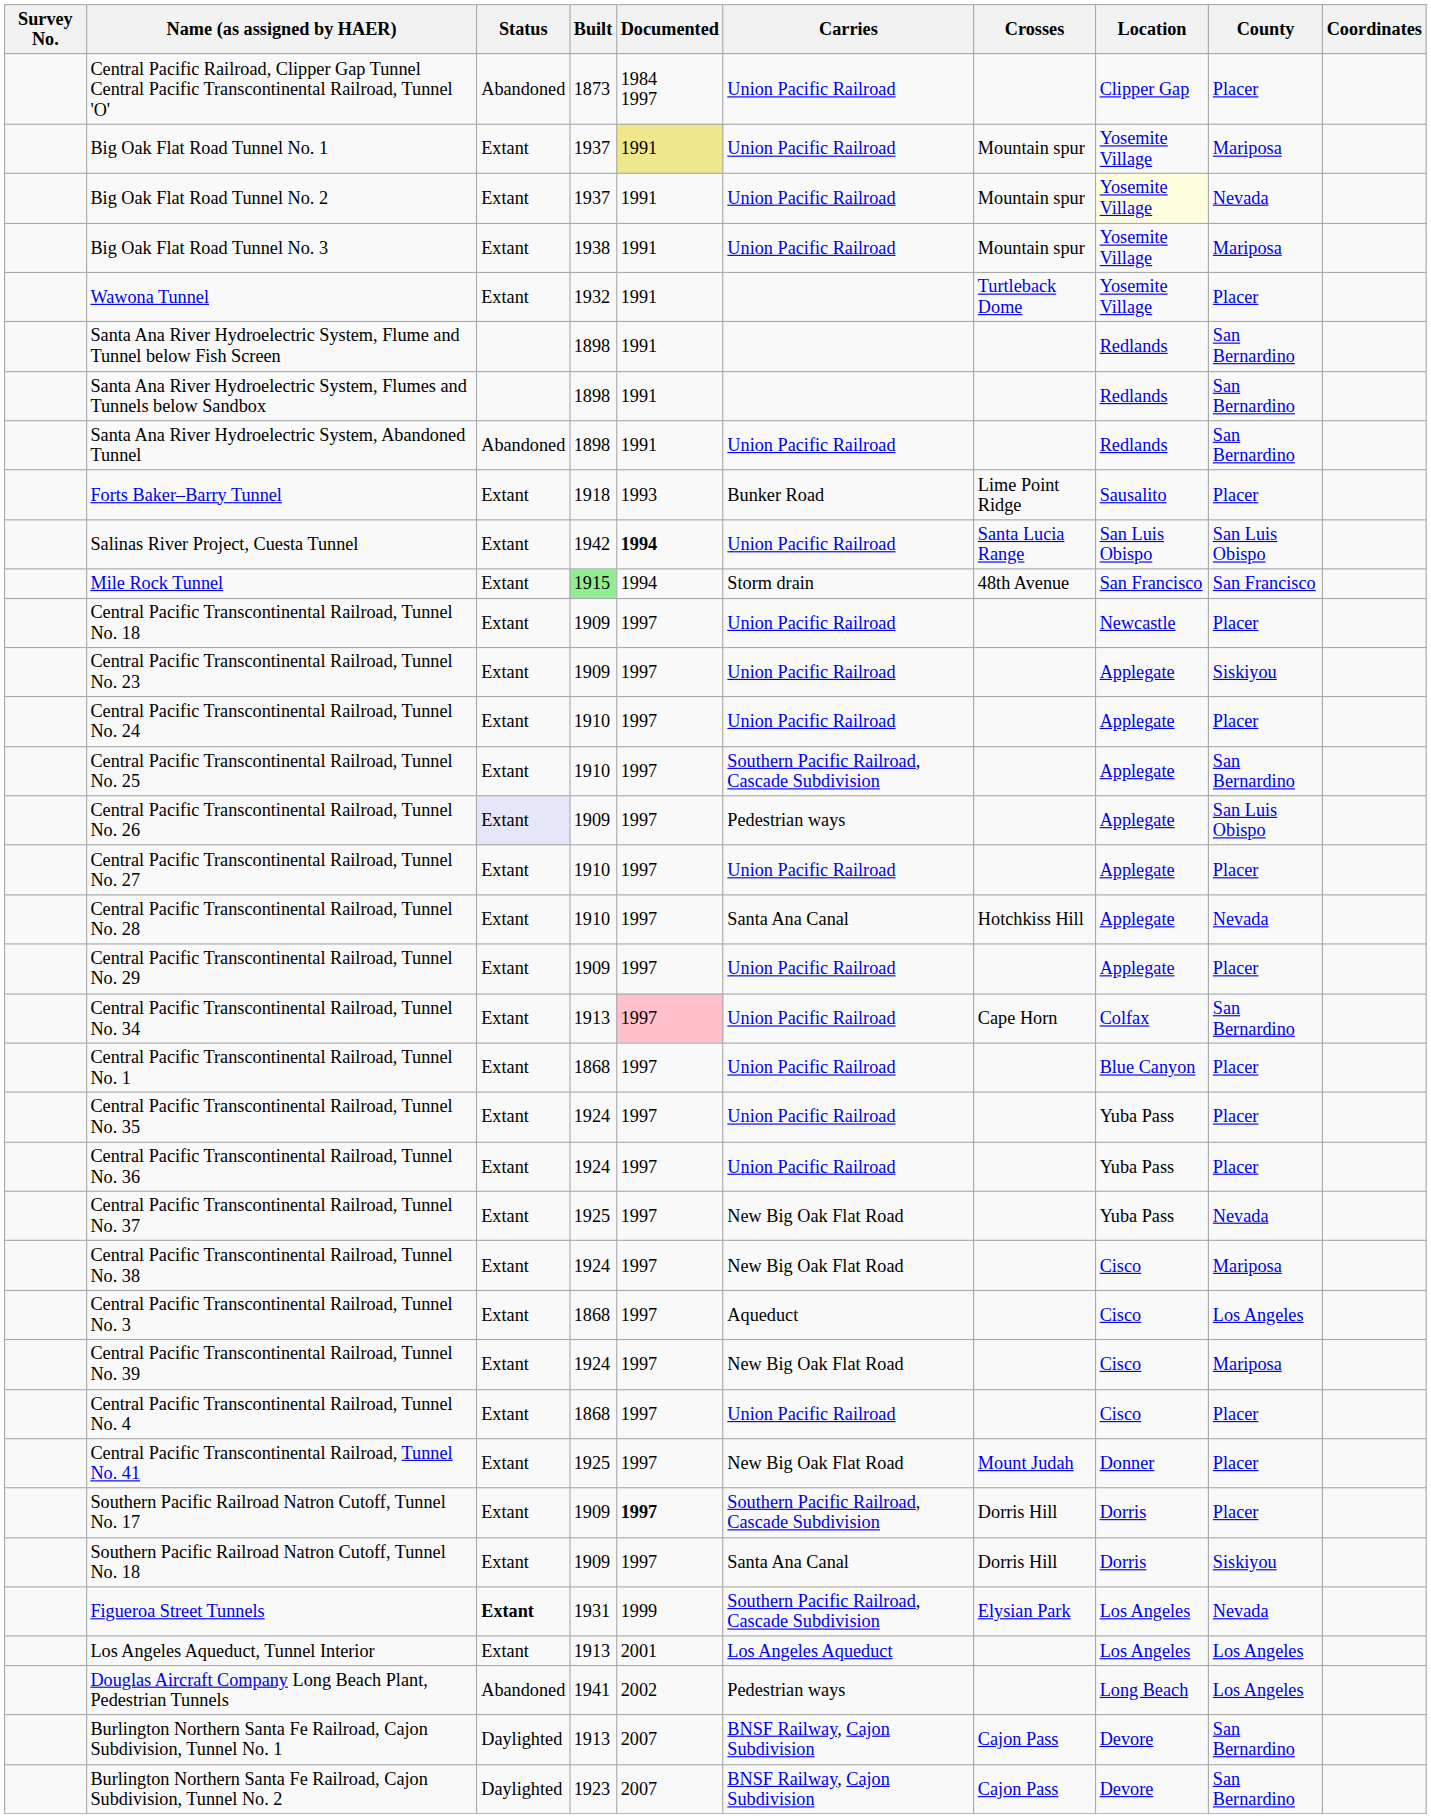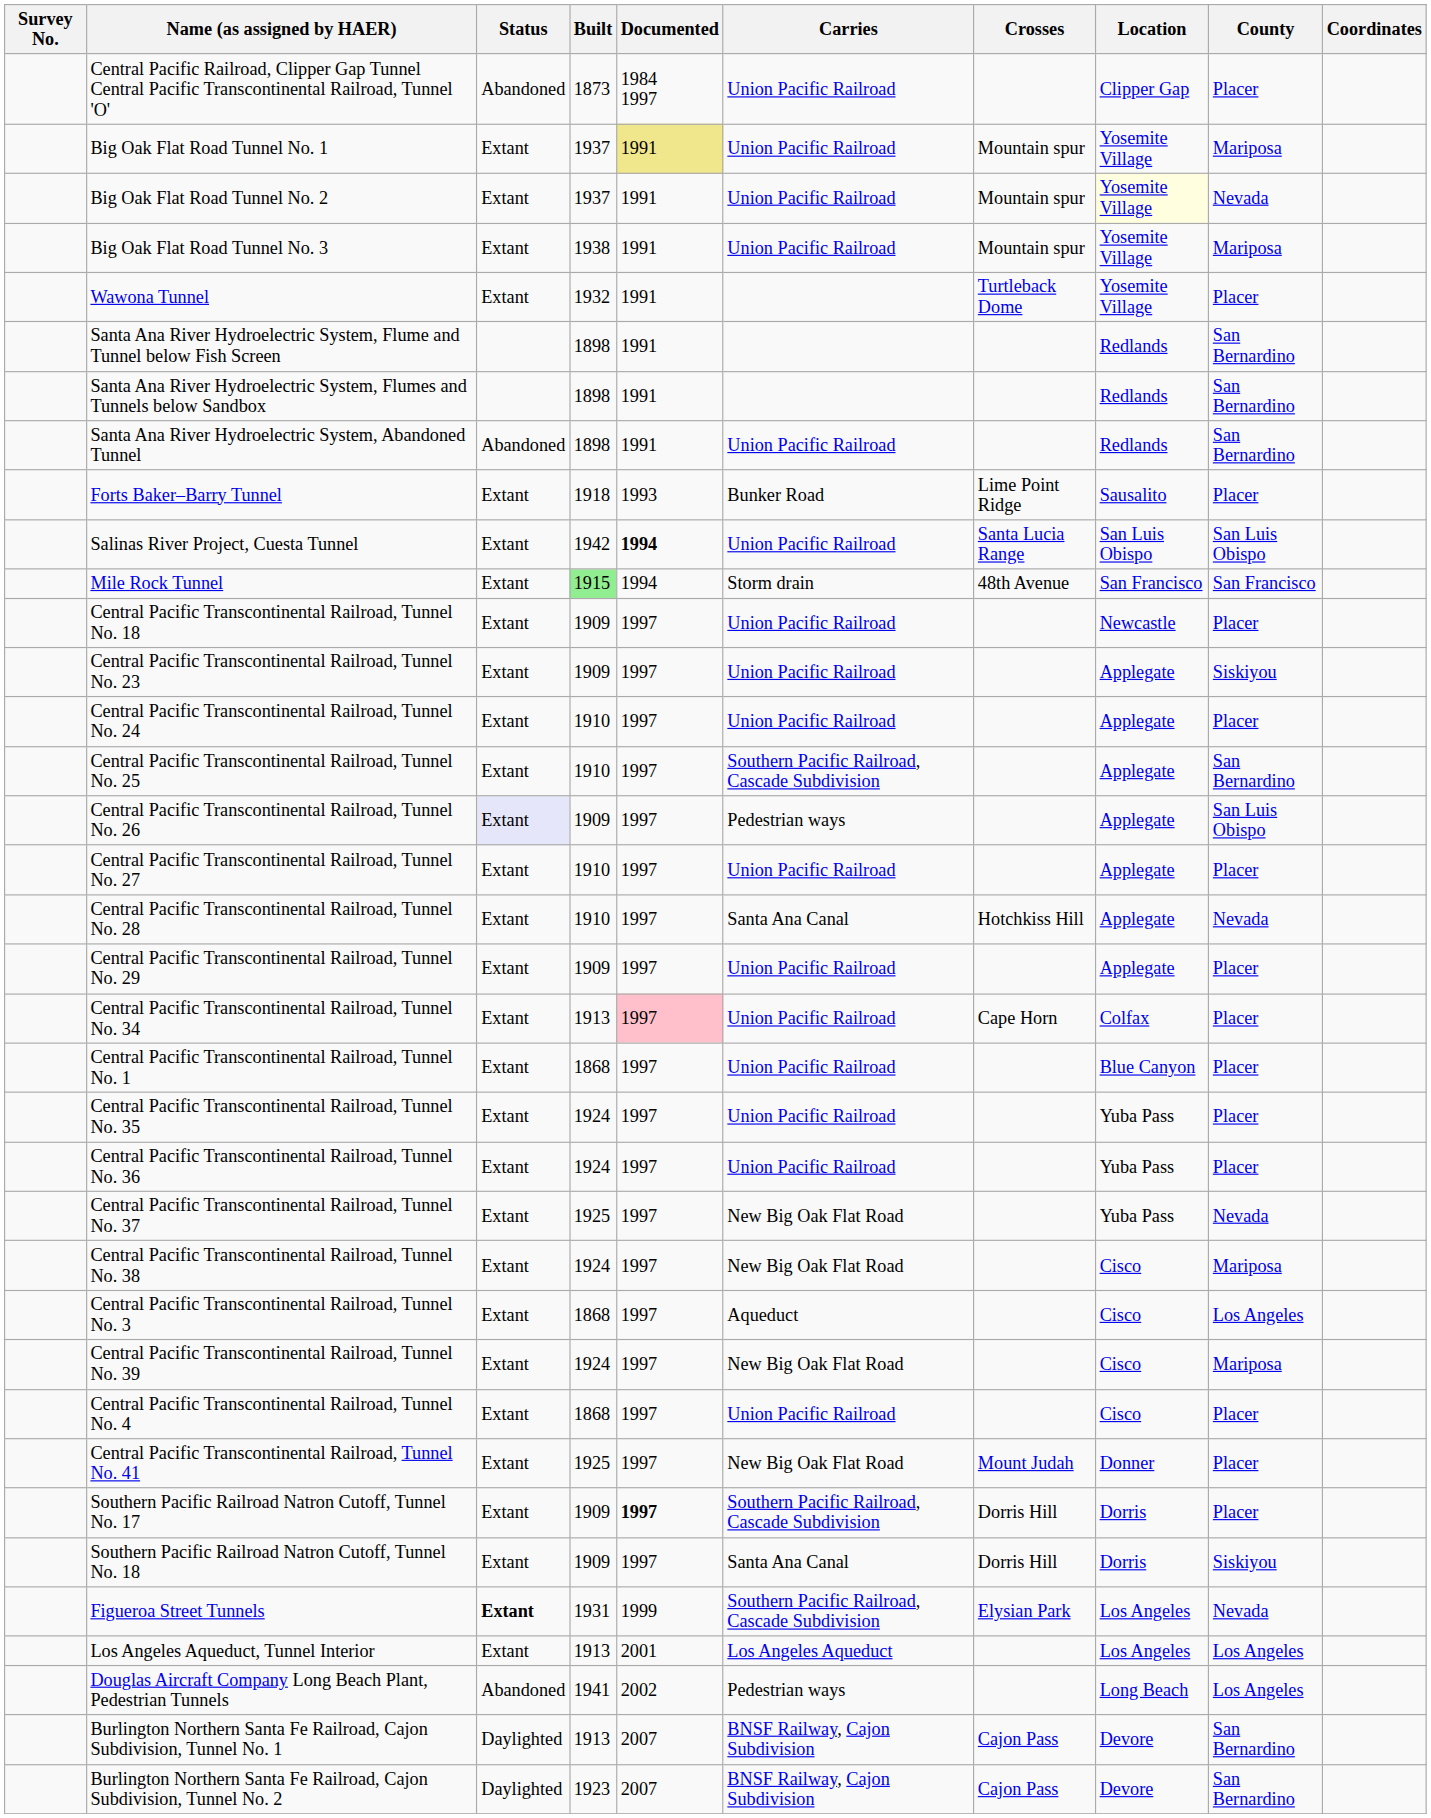 <table class="wikitable sortable">
 <tr>
 <th>Survey No.</th>
 <th>Name (as assigned by HAER)</th>
 <th>Status</th>
 <th>Built</th>
 <th>Documented</th>
 <th>Carries</th>
 <th>Crosses</th>
 <th>Location</th>
 <th>County</th>
 <th>Coordinates</th>
 </tr>
 <tr>
 <td><br></td>
 <td>Central Pacific Railroad, Clipper Gap Tunnel<br>Central Pacific Transcontinental Railroad, Tunnel 'O'</td>
 <td>Abandoned</td>
 <td>1873</td>
 <td>1984<br>1997</td>
 <td><a href='#'>Union Pacific Railroad</a></td>
 <td></td>
 <td><a href='#'>Clipper Gap</a></td>
 <td><a href='#'>Placer</a></td>
 <td></td>
 </tr>
 <tr>
 <td></td>
 <td>Big Oak Flat Road Tunnel No. 1</td>
 <td>Extant</td>
 <td>1937</td>
 <td style="background: khaki;">1991</td>
 <td><a href='#'>Union Pacific Railroad</a></td>
 <td>Mountain spur</td>
 <td><a href='#'>Yosemite Village</a></td>
 <td><a href='#'>Mariposa</a></td>
 <td></td>
 </tr>
 <tr>
 <td></td>
 <td>Big Oak Flat Road Tunnel No. 2</td>
 <td>Extant</td>
 <td>1937</td>
 <td>1991</td>
 <td><a href='#'>Union Pacific Railroad</a></td>
 <td>Mountain spur</td>
 <td style="background: lightyellow;"><a href='#'>Yosemite Village</a></td>
 <td><a href='#'>Nevada</a></td>
 <td></td>
 </tr>
 <tr>
 <td></td>
 <td>Big Oak Flat Road Tunnel No. 3</td>
 <td>Extant</td>
 <td>1938</td>
 <td>1991</td>
 <td><a href='#'>Union Pacific Railroad</a></td>
 <td>Mountain spur</td>
 <td><a href='#'>Yosemite Village</a></td>
 <td><a href='#'>Mariposa</a></td>
 <td></td>
 </tr>
 <tr>
 <td></td>
 <td><a href='#'>Wawona Tunnel</a></td>
 <td>Extant</td>
 <td>1932</td>
 <td>1991</td>
 <td></td>
 <td><a href='#'>Turtleback Dome</a></td>
 <td><a href='#'>Yosemite Village</a></td>
 <td><a href='#'>Placer</a></td>
 <td></td>
 </tr>
 <tr>
 <td></td>
 <td>Santa Ana River Hydroelectric System, Flume and Tunnel below Fish Screen</td>
 <td></td>
 <td>1898</td>
 <td>1991</td>
 <td></td>
 <td></td>
 <td><a href='#'>Redlands</a></td>
 <td><a href='#'>San Bernardino</a></td>
 <td></td>
 </tr>
 <tr>
 <td></td>
 <td>Santa Ana River Hydroelectric System, Flumes and Tunnels below Sandbox</td>
 <td></td>
 <td>1898</td>
 <td>1991</td>
 <td></td>
 <td></td>
 <td><a href='#'>Redlands</a></td>
 <td><a href='#'>San Bernardino</a></td>
 <td></td>
 </tr>
 <tr>
 <td></td>
 <td>Santa Ana River Hydroelectric System, Abandoned Tunnel</td>
 <td>Abandoned</td>
 <td>1898</td>
 <td>1991</td>
 <td><a href='#'>Union Pacific Railroad</a></td>
 <td></td>
 <td><a href='#'>Redlands</a></td>
 <td><a href='#'>San Bernardino</a></td>
 <td></td>
 </tr>
 <tr>
 <td></td>
 <td><a href='#'>Forts Baker–Barry Tunnel</a></td>
 <td>Extant</td>
 <td>1918</td>
 <td>1993</td>
 <td>Bunker Road</td>
 <td>Lime Point Ridge</td>
 <td><a href='#'>Sausalito</a></td>
 <td><a href='#'>Placer</a></td>
 <td></td>
 </tr>
 <tr>
 <td></td>
 <td>Salinas River Project, Cuesta Tunnel</td>
 <td>Extant</td>
 <td>1942</td>
 <td><strong>1994</strong></td>
 <td><a href='#'>Union Pacific Railroad</a></td>
 <td><a href='#'>Santa Lucia Range</a></td>
 <td><a href='#'>San Luis Obispo</a></td>
 <td><a href='#'>San Luis Obispo</a></td>
 <td></td>
 </tr>
 <tr>
 <td></td>
 <td><a href='#'>Mile Rock Tunnel</a></td>
 <td>Extant</td>
 <td style="background: lightgreen;">1915</td>
 <td>1994</td>
 <td>Storm drain</td>
 <td>48th Avenue</td>
 <td><a href='#'>San Francisco</a></td>
 <td><a href='#'>San Francisco</a></td>
 <td></td>
 </tr>
 <tr>
 <td></td>
 <td>Central Pacific Transcontinental Railroad, Tunnel No. 18</td>
 <td>Extant</td>
 <td>1909</td>
 <td>1997</td>
 <td><a href='#'>Union Pacific Railroad</a></td>
 <td></td>
 <td><a href='#'>Newcastle</a></td>
 <td><a href='#'>Placer</a></td>
 <td></td>
 </tr>
 <tr>
 <td></td>
 <td>Central Pacific Transcontinental Railroad, Tunnel No. 23</td>
 <td>Extant</td>
 <td>1909</td>
 <td>1997</td>
 <td><a href='#'>Union Pacific Railroad</a></td>
 <td></td>
 <td><a href='#'>Applegate</a></td>
 <td><a href='#'>Siskiyou</a></td>
 <td></td>
 </tr>
 <tr>
 <td></td>
 <td>Central Pacific Transcontinental Railroad, Tunnel No. 24</td>
 <td>Extant</td>
 <td>1910</td>
 <td>1997</td>
 <td><a href='#'>Union Pacific Railroad</a></td>
 <td></td>
 <td><a href='#'>Applegate</a></td>
 <td><a href='#'>Placer</a></td>
 <td></td>
 </tr>
 <tr>
 <td></td>
 <td>Central Pacific Transcontinental Railroad, Tunnel No. 25</td>
 <td>Extant</td>
 <td>1910</td>
 <td>1997</td>
 <td><a href='#'>Southern Pacific Railroad</a>, <a href='#'>Cascade Subdivision</a></td>
 <td></td>
 <td><a href='#'>Applegate</a></td>
 <td><a href='#'>San Bernardino</a></td>
 <td></td>
 </tr>
 <tr>
 <td></td>
 <td>Central Pacific Transcontinental Railroad, Tunnel No. 26</td>
 <td style="background: lavender;">Extant</td>
 <td>1909</td>
 <td>1997</td>
 <td>Pedestrian ways</td>
 <td></td>
 <td><a href='#'>Applegate</a></td>
 <td><a href='#'>San Luis Obispo</a></td>
 <td></td>
 </tr>
 <tr>
 <td></td>
 <td>Central Pacific Transcontinental Railroad, Tunnel No. 27</td>
 <td>Extant</td>
 <td>1910</td>
 <td>1997</td>
 <td><a href='#'>Union Pacific Railroad</a></td>
 <td></td>
 <td><a href='#'>Applegate</a></td>
 <td><a href='#'>Placer</a></td>
 <td></td>
 </tr>
 <tr>
 <td></td>
 <td>Central Pacific Transcontinental Railroad, Tunnel No. 28</td>
 <td>Extant</td>
 <td>1910</td>
 <td>1997</td>
 <td>Santa Ana Canal</td>
 <td>Hotchkiss Hill</td>
 <td><a href='#'>Applegate</a></td>
 <td><a href='#'>Nevada</a></td>
 <td></td>
 </tr>
 <tr>
 <td></td>
 <td>Central Pacific Transcontinental Railroad, Tunnel No. 29</td>
 <td>Extant</td>
 <td>1909</td>
 <td>1997</td>
 <td><a href='#'>Union Pacific Railroad</a></td>
 <td></td>
 <td><a href='#'>Applegate</a></td>
 <td><a href='#'>Placer</a></td>
 <td></td>
 </tr>
 <tr>
 <td></td>
 <td>Central Pacific Transcontinental Railroad, Tunnel No. 34</td>
 <td>Extant</td>
 <td>1913</td>
 <td style="background: pink;">1997</td>
 <td><a href='#'>Union Pacific Railroad</a></td>
 <td>Cape Horn</td>
 <td><a href='#'>Colfax</a></td>
-<td><a href='#'>San Bernardino</a></td>
+<td><a href='#'>Placer</a></td>
 <td></td>
 </tr>
 <tr>
 <td></td>
 <td>Central Pacific Transcontinental Railroad, Tunnel No. 1</td>
 <td>Extant</td>
 <td>1868</td>
 <td>1997</td>
 <td><a href='#'>Union Pacific Railroad</a></td>
 <td></td>
 <td><a href='#'>Blue Canyon</a></td>
 <td><a href='#'>Placer</a></td>
 <td></td>
 </tr>
 <tr>
 <td></td>
 <td>Central Pacific Transcontinental Railroad, Tunnel No. 35</td>
 <td>Extant</td>
 <td>1924</td>
 <td>1997</td>
 <td><a href='#'>Union Pacific Railroad</a></td>
 <td></td>
 <td>Yuba Pass</td>
 <td><a href='#'>Placer</a></td>
 <td></td>
 </tr>
 <tr>
 <td></td>
 <td>Central Pacific Transcontinental Railroad, Tunnel No. 36</td>
 <td>Extant</td>
 <td>1924</td>
 <td>1997</td>
 <td><a href='#'>Union Pacific Railroad</a></td>
 <td></td>
 <td>Yuba Pass</td>
 <td><a href='#'>Placer</a></td>
 <td></td>
 </tr>
 <tr>
 <td></td>
 <td>Central Pacific Transcontinental Railroad, Tunnel No. 37</td>
 <td>Extant</td>
 <td>1925</td>
 <td>1997</td>
 <td>New Big Oak Flat Road</td>
 <td></td>
 <td>Yuba Pass</td>
 <td><a href='#'>Nevada</a></td>
 <td></td>
 </tr>
 <tr>
 <td></td>
 <td>Central Pacific Transcontinental Railroad, Tunnel No. 38</td>
 <td>Extant</td>
 <td>1924</td>
 <td>1997</td>
 <td>New Big Oak Flat Road</td>
 <td></td>
 <td><a href='#'>Cisco</a></td>
 <td><a href='#'>Mariposa</a></td>
 <td></td>
 </tr>
 <tr>
 <td></td>
 <td>Central Pacific Transcontinental Railroad, Tunnel No. 3</td>
 <td>Extant</td>
 <td>1868</td>
 <td>1997</td>
 <td>Aqueduct</td>
 <td></td>
 <td><a href='#'>Cisco</a></td>
 <td><a href='#'>Los Angeles</a></td>
 <td></td>
 </tr>
 <tr>
 <td></td>
 <td>Central Pacific Transcontinental Railroad, Tunnel No. 39</td>
 <td>Extant</td>
 <td>1924</td>
 <td>1997</td>
 <td>New Big Oak Flat Road</td>
 <td></td>
 <td><a href='#'>Cisco</a></td>
 <td><a href='#'>Mariposa</a></td>
 <td></td>
 </tr>
 <tr>
 <td></td>
 <td>Central Pacific Transcontinental Railroad, Tunnel No. 4</td>
 <td>Extant</td>
 <td>1868</td>
 <td>1997</td>
 <td><a href='#'>Union Pacific Railroad</a></td>
 <td></td>
 <td><a href='#'>Cisco</a></td>
 <td><a href='#'>Placer</a></td>
 <td></td>
 </tr>
 <tr>
 <td></td>
 <td>Central Pacific Transcontinental Railroad, <a href='#'>Tunnel No. 41</a></td>
 <td>Extant</td>
 <td>1925</td>
 <td>1997</td>
 <td>New Big Oak Flat Road</td>
 <td><a href='#'>Mount Judah</a></td>
 <td><a href='#'>Donner</a></td>
 <td><a href='#'>Placer</a></td>
 <td></td>
 </tr>
 <tr>
 <td></td>
 <td>Southern Pacific Railroad Natron Cutoff, Tunnel No. 17</td>
 <td>Extant</td>
 <td>1909</td>
 <td><strong>1997</strong></td>
 <td><a href='#'>Southern Pacific Railroad</a>, <a href='#'>Cascade Subdivision</a></td>
 <td>Dorris Hill</td>
 <td><a href='#'>Dorris</a></td>
 <td><a href='#'>Placer</a></td>
 <td></td>
 </tr>
 <tr>
 <td></td>
 <td>Southern Pacific Railroad Natron Cutoff, Tunnel No. 18</td>
 <td>Extant</td>
 <td>1909</td>
 <td>1997</td>
 <td>Santa Ana Canal</td>
 <td>Dorris Hill</td>
 <td><a href='#'>Dorris</a></td>
 <td><a href='#'>Siskiyou</a></td>
 <td></td>
 </tr>
 <tr>
 <td></td>
 <td><a href='#'>Figueroa Street Tunnels</a></td>
 <td><strong>Extant</strong></td>
 <td>1931</td>
 <td>1999</td>
 <td><a href='#'>Southern Pacific Railroad</a>, <a href='#'>Cascade Subdivision</a></td>
 <td><a href='#'>Elysian Park</a></td>
 <td><a href='#'>Los Angeles</a></td>
 <td><a href='#'>Nevada</a></td>
 <td></td>
 </tr>
 <tr>
 <td></td>
 <td>Los Angeles Aqueduct, Tunnel Interior</td>
 <td>Extant</td>
 <td>1913</td>
 <td>2001</td>
 <td><a href='#'>Los Angeles Aqueduct</a></td>
 <td></td>
 <td><a href='#'>Los Angeles</a></td>
 <td><a href='#'>Los Angeles</a></td>
 <td></td>
 </tr>
 <tr>
 <td></td>
 <td><a href='#'>Douglas Aircraft Company</a> Long Beach Plant, Pedestrian Tunnels</td>
 <td>Abandoned</td>
 <td>1941</td>
 <td>2002</td>
 <td>Pedestrian ways</td>
 <td></td>
 <td><a href='#'>Long Beach</a></td>
 <td><a href='#'>Los Angeles</a></td>
 <td></td>
 </tr>
 <tr>
 <td></td>
 <td>Burlington Northern Santa Fe Railroad, Cajon Subdivision, Tunnel No. 1</td>
 <td>Daylighted</td>
 <td>1913</td>
 <td>2007</td>
 <td><a href='#'>BNSF Railway</a>, <a href='#'>Cajon Subdivision</a></td>
 <td><a href='#'>Cajon Pass</a></td>
 <td><a href='#'>Devore</a></td>
 <td><a href='#'>San Bernardino</a></td>
 <td></td>
 </tr>
 <tr>
 <td></td>
 <td>Burlington Northern Santa Fe Railroad, Cajon Subdivision, Tunnel No. 2</td>
 <td>Daylighted</td>
 <td>1923</td>
 <td>2007</td>
 <td><a href='#'>BNSF Railway</a>, <a href='#'>Cajon Subdivision</a></td>
 <td><a href='#'>Cajon Pass</a></td>
 <td><a href='#'>Devore</a></td>
 <td><a href='#'>San Bernardino</a></td>
 <td></td>
 </tr>
 </table>
